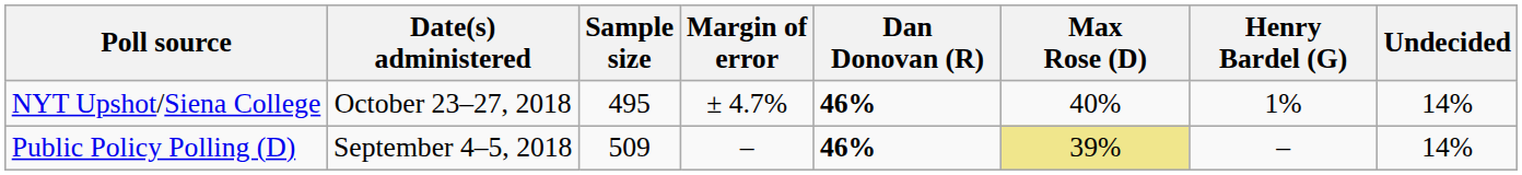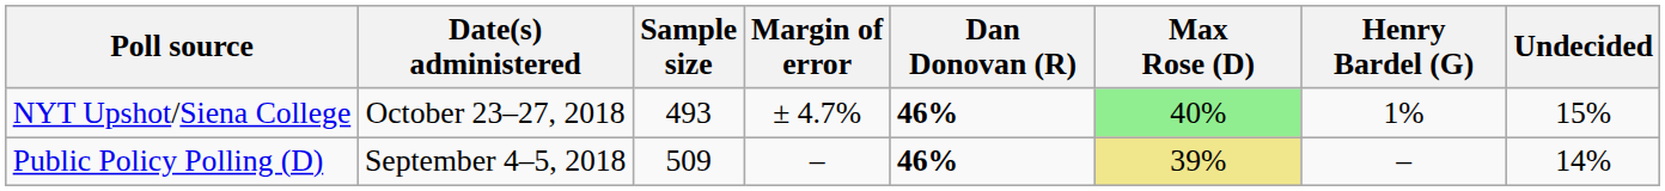 <table class="wikitable">
 <tr>
 <th>Poll source</th>
 <th>Date(s)<br>administered</th>
 <th>Sample<br>size</th>
 <th>Margin of<br>error</th>
 <th style="width:100px;">Dan<br>Donovan (R)</th>
 <th style="width:100px;">Max<br>Rose (D)</th>
 <th style="width:100px;">Henry<br>Bardel (G)</th>
 <th>Undecided</th>
 </tr>
 <tr>
 <td><a href='#'>NYT Upshot</a>/<a href='#'>Siena College</a></td>
 <td align=center>October 23–27, 2018</td>
-<td align=center>495</td>
+<td align=center>493</td>
 <td align=center>± 4.7%</td>
 <td><strong>46%</strong></td>
-<td align=center>40%</td>
+<td align=center style="background: lightgreen;">40%</td>
 <td align=center>1%</td>
-<td align=center>14%</td>
+<td align=center>15%</td>
 </tr>
 <tr>
 <td><a href='#'>Public Policy Polling (D)</a></td>
 <td align=center>September 4–5, 2018</td>
 <td align=center>509</td>
 <td align=center>–</td>
 <td><strong>46%</strong></td>
 <td align=center style="background: khaki;">39%</td>
 <td align=center>–</td>
 <td align=center>14%</td>
 </tr>
 </table>
